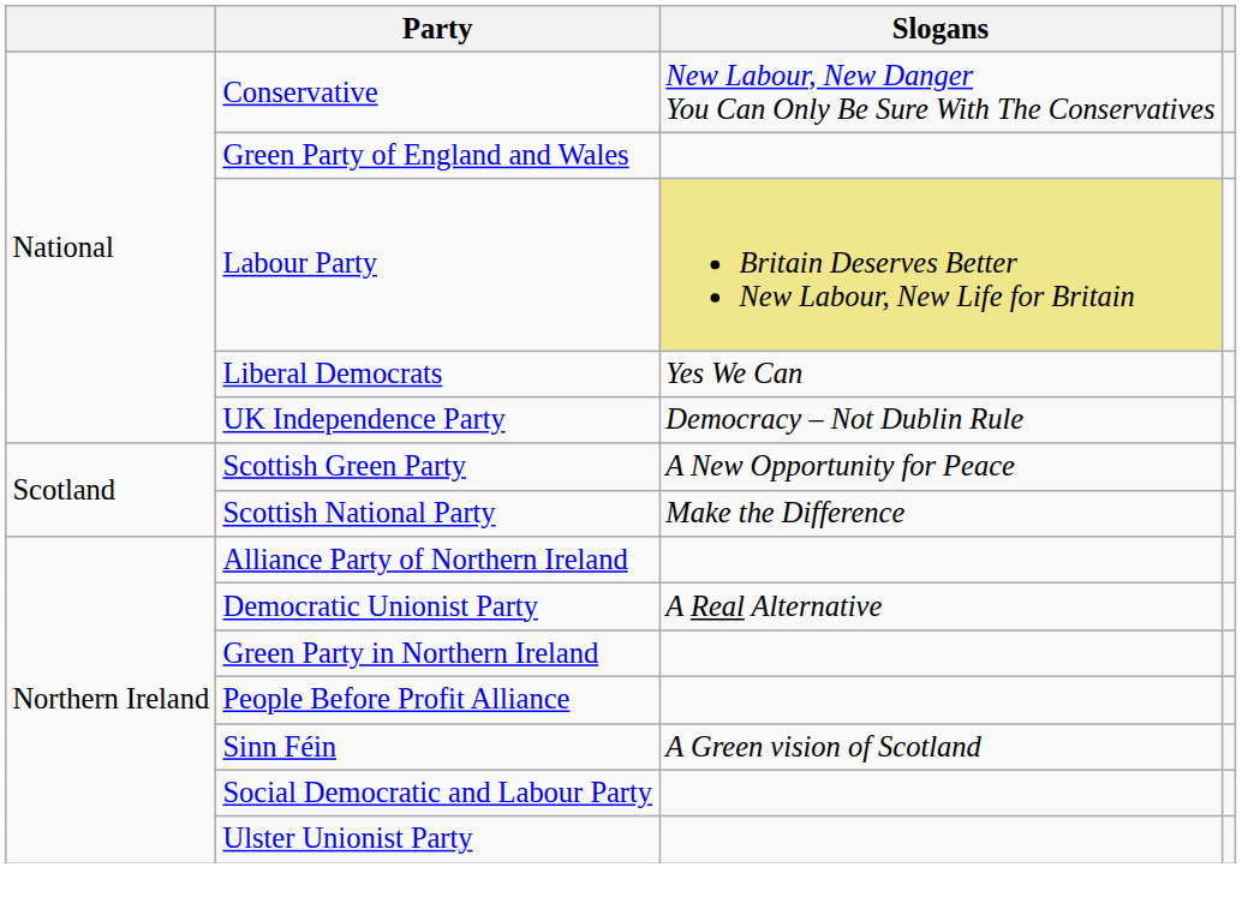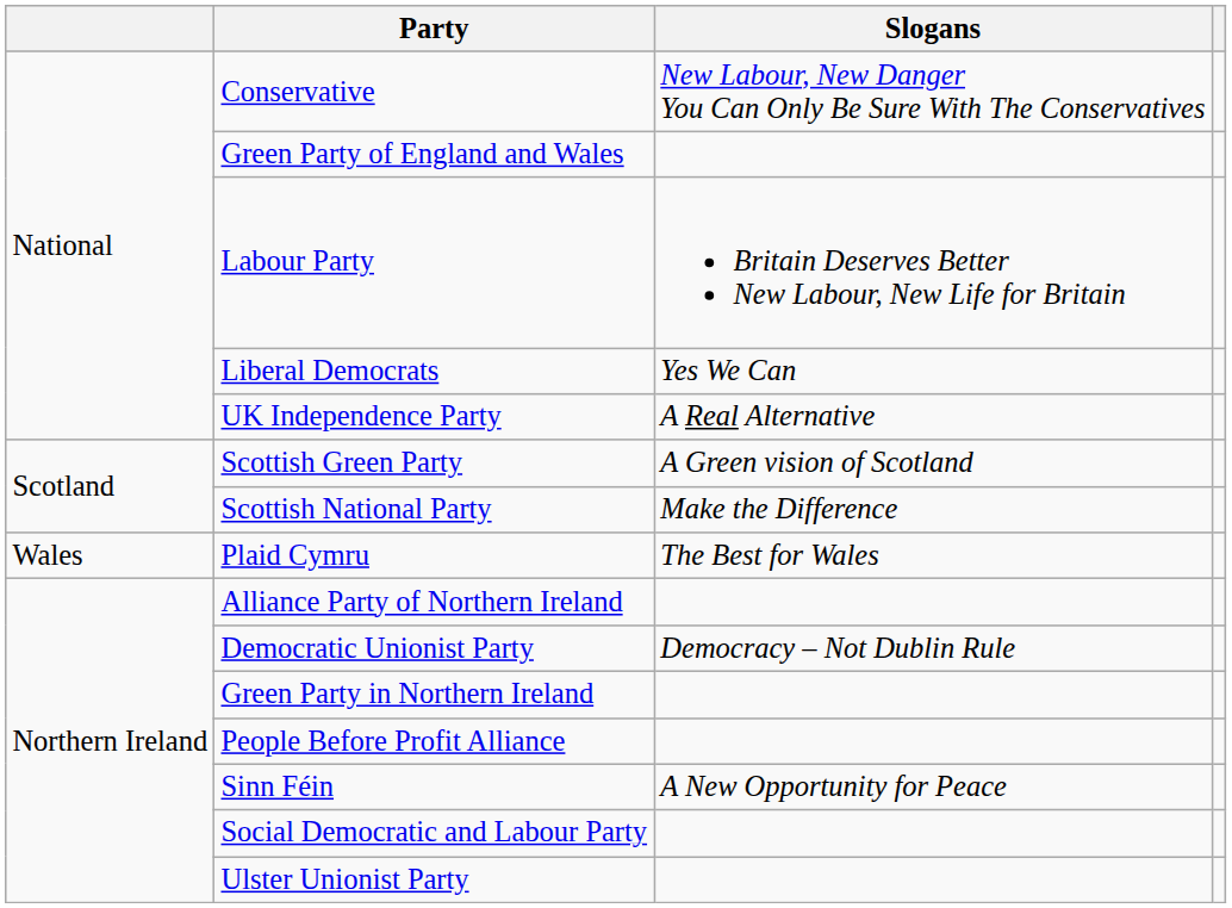 <table class="wikitable">
 <tr>
 <th></th>
 <th>Party</th>
 <th>Slogans</th>
 <th></th>
 </tr>
 <tr>
 <td rowspan="5">National</td>
 <td><a href='#'>Conservative</a></td>
 <td><em><a href='#'>New Labour, New Danger</a> </em><br><em>You Can Only Be Sure With The Conservatives</em></td>
 <td></td>
 </tr>
 <tr>
 <td><a href='#'>Green Party of England and Wales</a></td>
 <td></td>
 <td></td>
 </tr>
 <tr>
 <td><a href='#'>Labour Party</a></td>
-<td style="background: khaki;"><br><ul><li><em>Britain Deserves Better</em></li><li><em>New Labour, New Life for Britain</em></li></ul></td>
+<td><br><ul><li><em>Britain Deserves Better</em></li><li><em>New Labour, New Life for Britain</em></li></ul></td>
 <td></td>
 </tr>
 <tr>
 <td><a href='#'>Liberal Democrats</a></td>
 <td><em>Yes We Can</em></td>
 <td></td>
 </tr>
 <tr>
 <td><a href='#'>UK Independence Party</a></td>
-<td><em>Democracy – Not Dublin Rule</em></td>
+<td><em>A <u>Real</u> Alternative</em></td>
 <td></td>
 </tr>
 <tr>
 <td rowspan="2">Scotland</td>
 <td><a href='#'>Scottish Green Party</a></td>
-<td><em>A New Opportunity for Peace</em></td>
+<td><em>A Green vision of Scotland</em></td>
 <td></td>
 </tr>
 <tr>
 <td><a href='#'>Scottish National Party</a></td>
 <td><em>Make the Difference</em></td>
+<td></td>
+</tr>
+<tr>
+<td>Wales</td>
+<td><a href='#'>Plaid Cymru</a></td>
+<td><em>The Best for Wales</em></td>
 <td></td>
 </tr>
 <tr>
 <td rowspan="7">Northern Ireland</td>
 <td><a href='#'>Alliance Party of Northern Ireland</a></td>
 <td></td>
 <td></td>
 </tr>
 <tr>
 <td><a href='#'>Democratic Unionist Party</a></td>
-<td><em>A <u>Real</u> Alternative</em></td>
+<td><em>Democracy – Not Dublin Rule</em></td>
 <td></td>
 </tr>
 <tr>
 <td><a href='#'>Green Party in Northern Ireland</a></td>
 <td></td>
 <td></td>
 </tr>
 <tr>
 <td><a href='#'>People Before Profit Alliance</a></td>
 <td></td>
 <td></td>
 </tr>
 <tr>
 <td><a href='#'>Sinn Féin</a></td>
-<td><em>A Green vision of Scotland</em></td>
+<td><em>A New Opportunity for Peace</em></td>
 <td></td>
 </tr>
 <tr>
 <td><a href='#'>Social Democratic and Labour Party</a></td>
 <td></td>
 <td></td>
 </tr>
 <tr>
 <td><a href='#'>Ulster Unionist Party</a></td>
 <td></td>
 <td></td>
 </tr>
 </table>
